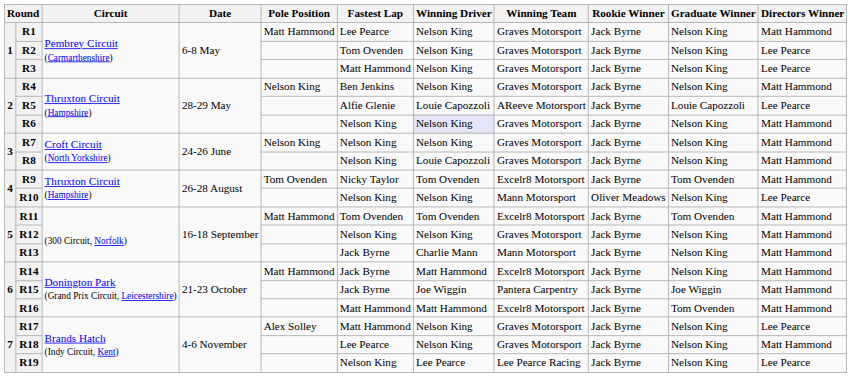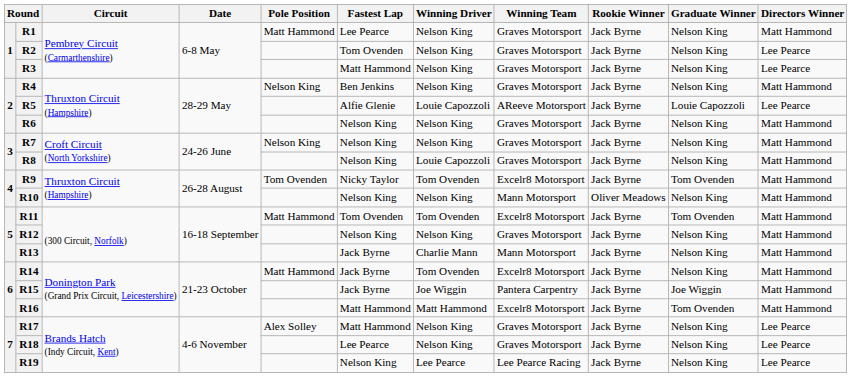 <table class="wikitable" style="font-size: 85%">
 <tr>
 <th colspan=2>Round</th>
 <th>Circuit</th>
 <th>Date</th>
 <th>Pole Position</th>
 <th>Fastest Lap</th>
 <th>Winning Driver</th>
 <th>Winning Team</th>
 <th>Rookie Winner</th>
 <th>Graduate Winner</th>
 <th>Directors Winner</th>
 </tr>
 <tr>
 <th rowspan=3>1</th>
 <th>R1</th>
 <td rowspan=3><a href='#'>Pembrey Circuit</a><br><small>(<a href='#'>Carmarthenshire</a>)</small></td>
 <td rowspan=3>6-8 May</td>
 <td nowrap> Matt Hammond</td>
 <td nowrap> Lee Pearce</td>
 <td nowrap> Nelson King</td>
 <td nowrap>Graves Motorsport</td>
 <td nowrap> Jack Byrne</td>
 <td nowrap> Nelson King</td>
 <td nowrap> Matt Hammond</td>
 </tr>
 <tr>
 <th>R2</th>
 <td></td>
 <td nowrap> Tom Ovenden</td>
 <td> Nelson King</td>
 <td>Graves Motorsport</td>
 <td> Jack Byrne</td>
 <td> Nelson King</td>
 <td> Lee Pearce</td>
 </tr>
 <tr>
 <th>R3</th>
 <td></td>
 <td> Matt Hammond</td>
 <td> Nelson King</td>
 <td>Graves Motorsport</td>
 <td> Jack Byrne</td>
 <td> Nelson King</td>
 <td> Lee Pearce</td>
 </tr>
 <tr>
 <th rowspan=3>2</th>
 <th>R4</th>
 <td rowspan=3><a href='#'>Thruxton Circuit</a><br><small>(<a href='#'>Hampshire</a>)</small></td>
 <td rowspan=3>28-29 May</td>
 <td> Nelson King</td>
 <td> Ben Jenkins</td>
 <td> Nelson King</td>
 <td>Graves Motorsport</td>
 <td> Jack Byrne</td>
 <td> Nelson King</td>
 <td> Matt Hammond</td>
 </tr>
 <tr>
 <th>R5</th>
 <td></td>
 <td> Alfie Glenie</td>
 <td nowrap> Louie Capozzoli</td>
 <td nowrap>AReeve Motorsport</td>
 <td> Jack Byrne</td>
 <td nowrap> Louie Capozzoli</td>
 <td> Lee Pearce</td>
 </tr>
 <tr>
 <th>R6</th>
 <td></td>
 <td> Nelson King</td>
-<td style="background: lavender;"> Nelson King</td>
+<td> Nelson King</td>
 <td>Graves Motorsport</td>
 <td> Jack Byrne</td>
 <td> Nelson King</td>
 <td> Matt Hammond</td>
 </tr>
 <tr>
 <th rowspan=2>3</th>
 <th>R7</th>
 <td rowspan=2><a href='#'>Croft Circuit</a><br><small>(<a href='#'>North Yorkshire</a>)</small></td>
 <td rowspan=2>24-26 June</td>
 <td> Nelson King</td>
 <td> Nelson King</td>
 <td> Nelson King</td>
 <td>Graves Motorsport</td>
 <td> Jack Byrne</td>
 <td> Nelson King</td>
 <td> Matt Hammond</td>
 </tr>
 <tr>
 <th>R8</th>
 <td></td>
 <td> Nelson King</td>
 <td nowrap> Louie Capozzoli</td>
 <td>Graves Motorsport</td>
 <td> Jack Byrne</td>
 <td> Nelson King</td>
 <td> Matt Hammond</td>
 </tr>
 <tr>
 <th rowspan=2>4</th>
 <th>R9</th>
 <td rowspan=2><a href='#'>Thruxton Circuit</a><br><small>(<a href='#'>Hampshire</a>)</small></td>
 <td rowspan=2>26-28 August</td>
 <td> Tom Ovenden</td>
 <td> Nicky Taylor</td>
 <td> Tom Ovenden</td>
 <td nowrap>Excelr8 Motorsport</td>
 <td> Jack Byrne</td>
 <td> Tom Ovenden</td>
 <td> Matt Hammond</td>
 </tr>
 <tr>
 <th>R10</th>
 <td></td>
 <td> Nelson King</td>
 <td> Nelson King</td>
 <td>Mann Motorsport</td>
 <td nowrap> Oliver Meadows</td>
 <td> Nelson King</td>
-<td> Lee Pearce</td>
+<td> Matt Hammond</td>
 </tr>
 <tr>
 <th rowspan=3>5</th>
 <th>R11</th>
 <td rowspan=3><br><small>(300 Circuit, <a href='#'>Norfolk</a>)</small></td>
 <td rowspan=3 nowrap>16-18 September</td>
 <td> Matt Hammond</td>
 <td> Tom Ovenden</td>
 <td> Tom Ovenden</td>
 <td>Excelr8 Motorsport</td>
 <td> Jack Byrne</td>
 <td> Tom Ovenden</td>
 <td> Matt Hammond</td>
 </tr>
 <tr>
 <th>R12</th>
 <td></td>
 <td> Nelson King</td>
 <td> Nelson King</td>
 <td>Graves Motorsport</td>
 <td> Jack Byrne</td>
 <td> Nelson King</td>
 <td> Matt Hammond</td>
 </tr>
 <tr>
 <th>R13</th>
 <td></td>
 <td> Jack Byrne</td>
 <td> Charlie Mann</td>
 <td>Mann Motorsport</td>
 <td> Jack Byrne</td>
 <td> Nelson King</td>
 <td> Matt Hammond</td>
 </tr>
 <tr>
 <th rowspan=3>6</th>
 <th>R14</th>
 <td rowspan=3><a href='#'>Donington Park</a><br><small>(Grand Prix Circuit, <a href='#'>Leicestershire</a>)</small></td>
 <td rowspan=3>21-23 October</td>
 <td> Matt Hammond</td>
 <td> Jack Byrne</td>
-<td nowrap> Matt Hammond</td>
+<td> Tom Ovenden</td>
 <td>Excelr8 Motorsport</td>
 <td> Jack Byrne</td>
 <td> Nelson King</td>
 <td> Matt Hammond</td>
 </tr>
 <tr>
 <th>R15</th>
 <td></td>
 <td> Jack Byrne</td>
 <td> Joe Wiggin</td>
 <td>Pantera Carpentry</td>
 <td> Jack Byrne</td>
 <td> Joe Wiggin</td>
 <td> Matt Hammond</td>
 </tr>
 <tr>
 <th>R16</th>
 <td></td>
 <td nowrap> Matt Hammond</td>
 <td nowrap> Matt Hammond</td>
 <td>Excelr8 Motorsport</td>
 <td> Jack Byrne</td>
 <td> Tom Ovenden</td>
 <td> Matt Hammond</td>
 </tr>
 <tr>
 <th rowspan=3>7</th>
 <th>R17</th>
 <td rowspan=3><a href='#'>Brands Hatch</a><br><small>(Indy Circuit, <a href='#'>Kent</a>)</small></td>
 <td rowspan=3>4-6 November</td>
 <td> Alex Solley</td>
 <td nowrap> Matt Hammond</td>
 <td> Nelson King</td>
 <td>Graves Motorsport</td>
 <td> Jack Byrne</td>
 <td> Nelson King</td>
 <td> Lee Pearce</td>
 </tr>
 <tr>
 <th>R18</th>
 <td></td>
 <td> Lee Pearce</td>
 <td> Nelson King</td>
 <td>Graves Motorsport</td>
 <td> Jack Byrne</td>
 <td> Nelson King</td>
-<td> Matt Hammond</td>
+<td> Lee Pearce</td>
 </tr>
 <tr>
 <th>R19</th>
 <td></td>
 <td> Nelson King</td>
 <td> Lee Pearce</td>
 <td>Lee Pearce Racing</td>
 <td> Jack Byrne</td>
 <td> Nelson King</td>
 <td> Lee Pearce</td>
 </tr>
 </table>
